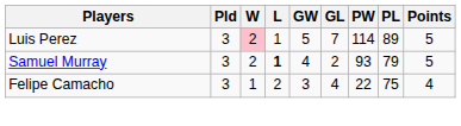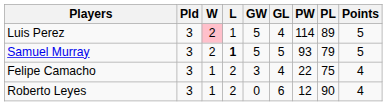 <table class=wikitable style="text-align:center">
 <tr>
 <th width=220>Players</th>
 <th width=20>Pld</th>
 <th width=20>W</th>
 <th width=20>L</th>
 <th width=20>GW</th>
 <th width=20>GL</th>
 <th width=20>PW</th>
 <th width=20>PL</th>
 <th width=50>Points</th>
 </tr>
 <tr>
 <td align=left> Luis Perez</td>
 <td>3</td>
 <td style="background: pink;">2</td>
 <td>1</td>
 <td>5</td>
-<td>7</td>
+<td>4</td>
 <td>114</td>
 <td>89</td>
 <td>5</td>
 </tr>
 <tr>
 <td align=left> <a href='#'>Samuel Murray</a></td>
 <td>3</td>
 <td>2</td>
 <td><strong>1</strong></td>
-<td>4</td>
-<td>2</td>
+<td>5</td>
+<td>5</td>
 <td>93</td>
 <td>79</td>
 <td>5</td>
 </tr>
 <tr>
 <td align=left> Felipe Camacho</td>
 <td>3</td>
 <td>1</td>
 <td>2</td>
 <td>3</td>
 <td>4</td>
 <td>22</td>
 <td>75</td>
 <td>4</td>
 </tr>
+<tr>
+<td align=left> Roberto Leyes</td>
+<td>3</td>
+<td>1</td>
+<td>2</td>
+<td>0</td>
+<td>6</td>
+<td>12</td>
+<td>90</td>
+<td>4</td>
+</tr>
 </table>
